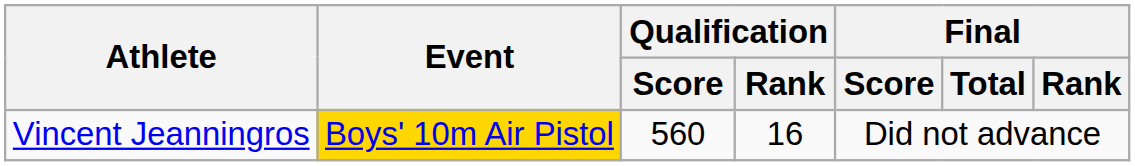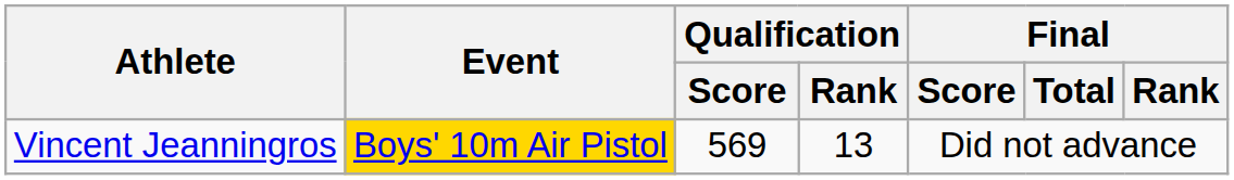 <table class="wikitable" style="font-size:90%">
 <tr>
 <th rowspan="2">Athlete</th>
 <th rowspan="2">Event</th>
 <th colspan="2">Qualification</th>
 <th colspan="3">Final</th>
 </tr>
 <tr>
 <th>Score</th>
 <th>Rank</th>
 <th>Score</th>
 <th>Total</th>
 <th>Rank</th>
 </tr>
 <tr>
 <td><a href='#'>Vincent Jeanningros</a></td>
 <td style="background: gold;"><a href='#'>Boys' 10m Air Pistol</a></td>
-<td align=center>560</td>
-<td align=center>16</td>
+<td align=center>569</td>
+<td align=center>13</td>
 <td colspan=3 align=center>Did not advance</td>
 </tr>
 </table>
